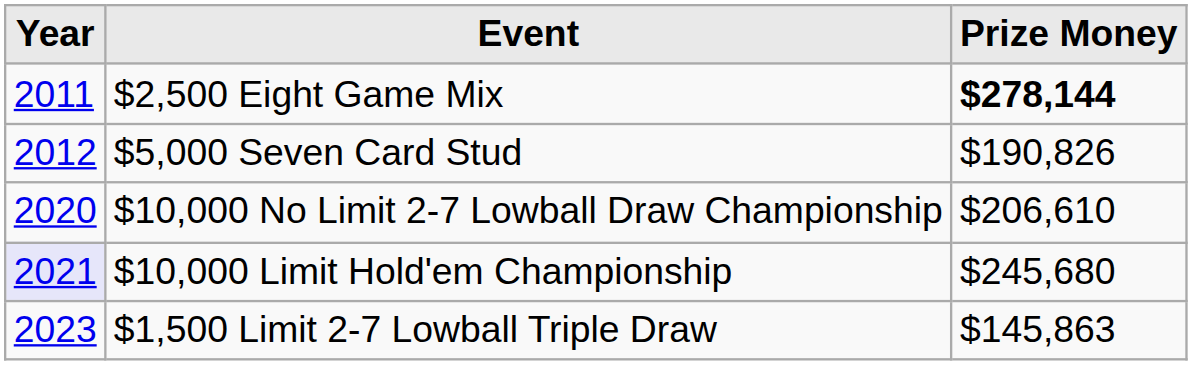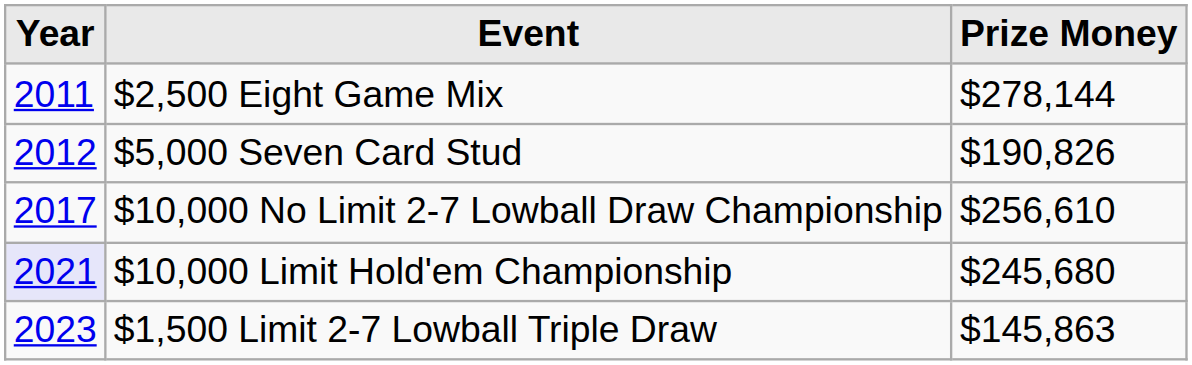 <table class="wikitable">
 <tr>
 <th style="background: #E9E9E9;">Year</th>
 <th style="background: #E9E9E9;">Event</th>
 <th style="background: #E9E9E9;">Prize Money</th>
 </tr>
 <tr>
 <td><a href='#'>2011</a></td>
 <td>$2,500 Eight Game Mix</td>
-<td><strong>$278,144</strong></td>
+<td>$278,144</td>
 </tr>
 <tr>
 <td><a href='#'>2012</a></td>
 <td>$5,000 Seven Card Stud</td>
 <td>$190,826</td>
 </tr>
 <tr>
-<td><a href='#'>2020</a></td>
+<td><a href='#'>2017</a></td>
 <td>$10,000 No Limit 2-7 Lowball Draw Championship</td>
-<td>$206,610</td>
+<td>$256,610</td>
 </tr>
 <tr>
 <td style="background: lavender;"><a href='#'>2021</a></td>
 <td>$10,000 Limit Hold'em Championship</td>
 <td>$245,680</td>
 </tr>
 <tr>
 <td><a href='#'>2023</a></td>
 <td>$1,500 Limit 2-7 Lowball Triple Draw</td>
 <td>$145,863</td>
 </tr>
 </table>
